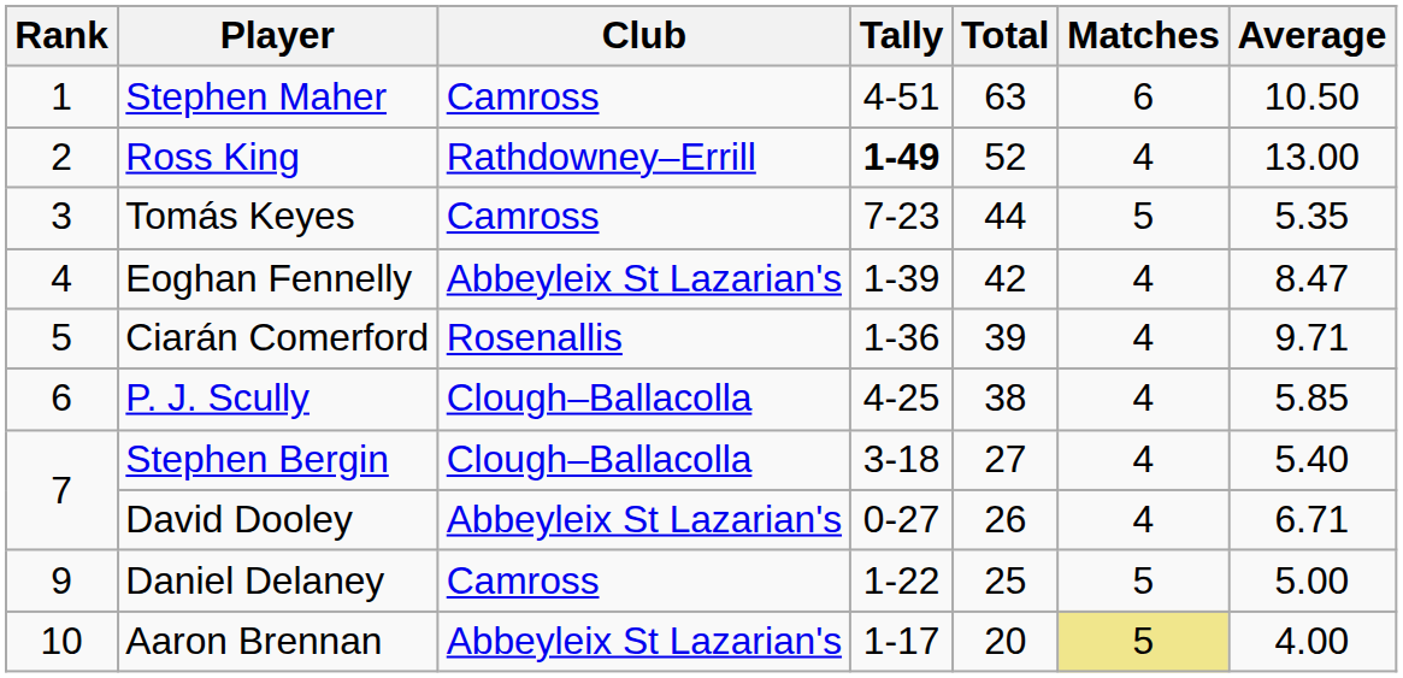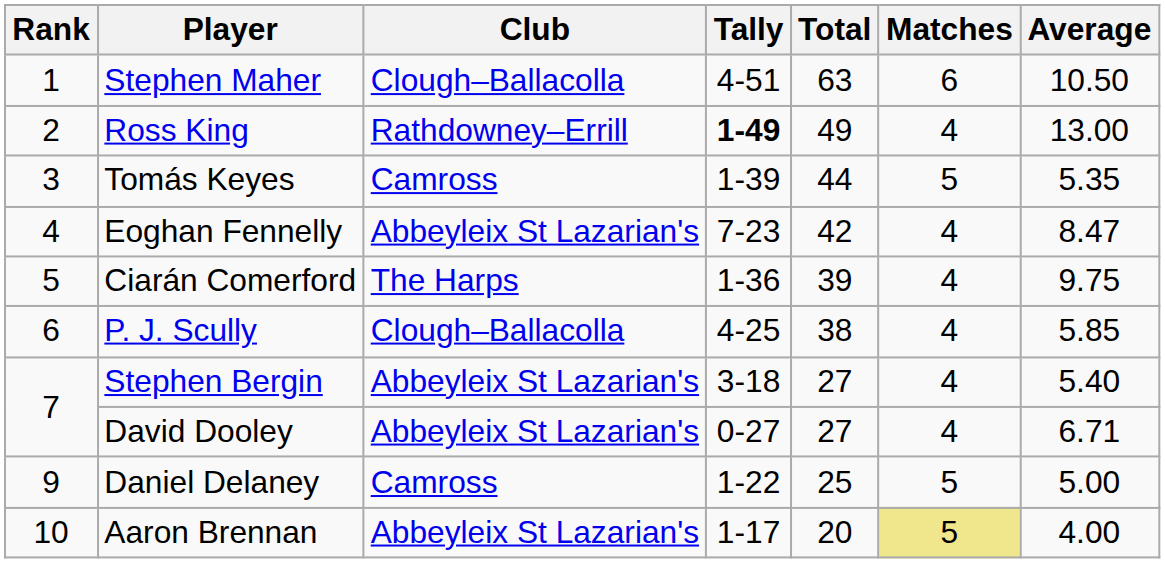 <table class="wikitable">
 <tr>
 <th>Rank</th>
 <th>Player</th>
 <th>Club</th>
 <th>Tally</th>
 <th>Total</th>
 <th>Matches</th>
 <th>Average</th>
 </tr>
 <tr>
 <td rowspan="1" style="text-align:center;">1</td>
 <td><a href='#'>Stephen Maher</a></td>
-<td><a href='#'>Camross</a></td>
+<td><a href='#'>Clough–Ballacolla</a></td>
 <td align=center>4-51</td>
 <td align=center>63</td>
 <td align=center>6</td>
 <td align=center>10.50</td>
 </tr>
 <tr>
 <td rowspan="1" style="text-align:center;">2</td>
 <td><a href='#'>Ross King</a></td>
 <td><a href='#'>Rathdowney–Errill</a></td>
 <td align=center><strong>1-49</strong></td>
-<td align=center>52</td>
+<td align=center>49</td>
 <td align=center>4</td>
 <td align=center>13.00</td>
 </tr>
 <tr>
 <td rowspan="1" style="text-align:center;">3</td>
 <td>Tomás Keyes</td>
 <td><a href='#'>Camross</a></td>
-<td align=center>7-23</td>
+<td align=center>1-39</td>
 <td align=center>44</td>
 <td align=center>5</td>
 <td align=center>5.35</td>
 </tr>
 <tr>
 <td rowspan="1" style="text-align:center;">4</td>
 <td>Eoghan Fennelly</td>
 <td><a href='#'>Abbeyleix St Lazarian's</a></td>
-<td align=center>1-39</td>
+<td align=center>7-23</td>
 <td align=center>42</td>
 <td align=center>4</td>
 <td align=center>8.47</td>
 </tr>
 <tr>
 <td rowspan="1" style="text-align:center;">5</td>
 <td>Ciarán Comerford</td>
-<td><a href='#'>Rosenallis</a></td>
+<td><a href='#'>The Harps</a></td>
 <td align=center>1-36</td>
 <td align=center>39</td>
 <td align=center>4</td>
-<td align=center>9.71</td>
+<td align=center>9.75</td>
 </tr>
 <tr>
 <td rowspan="1" style="text-align:center;">6</td>
 <td><a href='#'>P. J. Scully</a></td>
 <td><a href='#'>Clough–Ballacolla</a></td>
 <td align=center>4-25</td>
 <td align=center>38</td>
 <td align=center>4</td>
 <td align=center>5.85</td>
 </tr>
 <tr>
 <td rowspan="2" style="text-align:center;">7</td>
 <td><a href='#'>Stephen Bergin</a></td>
-<td><a href='#'>Clough–Ballacolla</a></td>
+<td><a href='#'>Abbeyleix St Lazarian's</a></td>
 <td align=center>3-18</td>
 <td align=center>27</td>
 <td align=center>4</td>
 <td align=center>5.40</td>
 </tr>
 <tr>
 <td>David Dooley</td>
 <td><a href='#'>Abbeyleix St Lazarian's</a></td>
 <td align=center>0-27</td>
-<td align=center>26</td>
+<td align=center>27</td>
 <td align=center>4</td>
 <td align=center>6.71</td>
 </tr>
 <tr>
 <td rowspan="1" style="text-align:center;">9</td>
 <td>Daniel Delaney</td>
 <td><a href='#'>Camross</a></td>
 <td align=center>1-22</td>
 <td align=center>25</td>
 <td align=center>5</td>
 <td align=center>5.00</td>
 </tr>
 <tr>
 <td rowspan="1" style="text-align:center;">10</td>
 <td>Aaron Brennan</td>
 <td><a href='#'>Abbeyleix St Lazarian's</a></td>
 <td align=center>1-17</td>
 <td align=center>20</td>
 <td align=center style="background: khaki;">5</td>
 <td align=center>4.00</td>
 </tr>
 </table>
